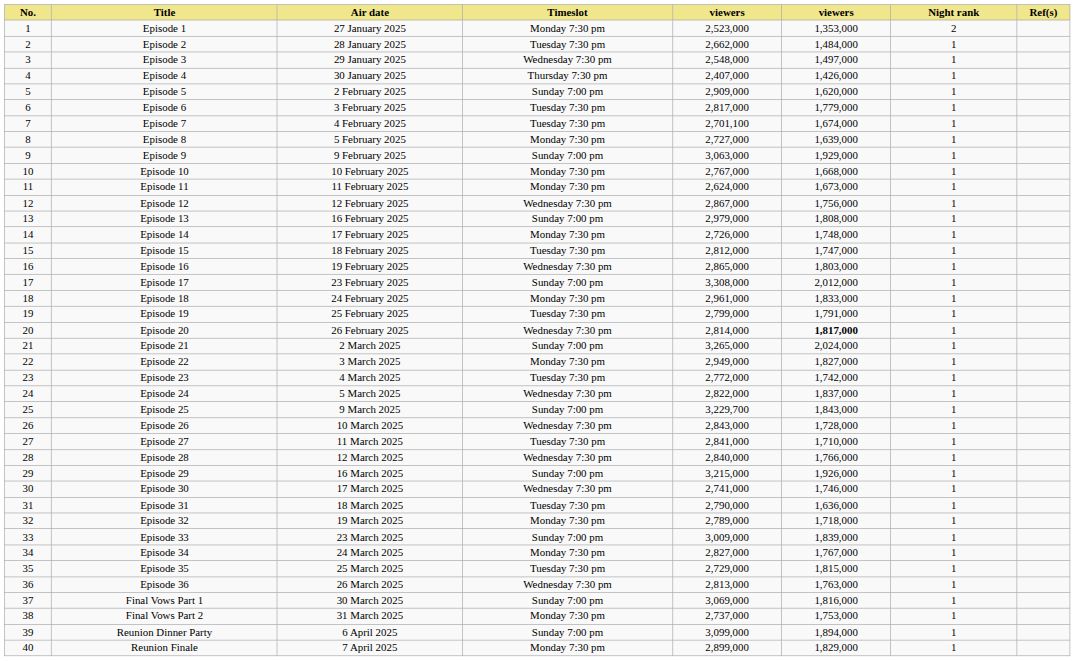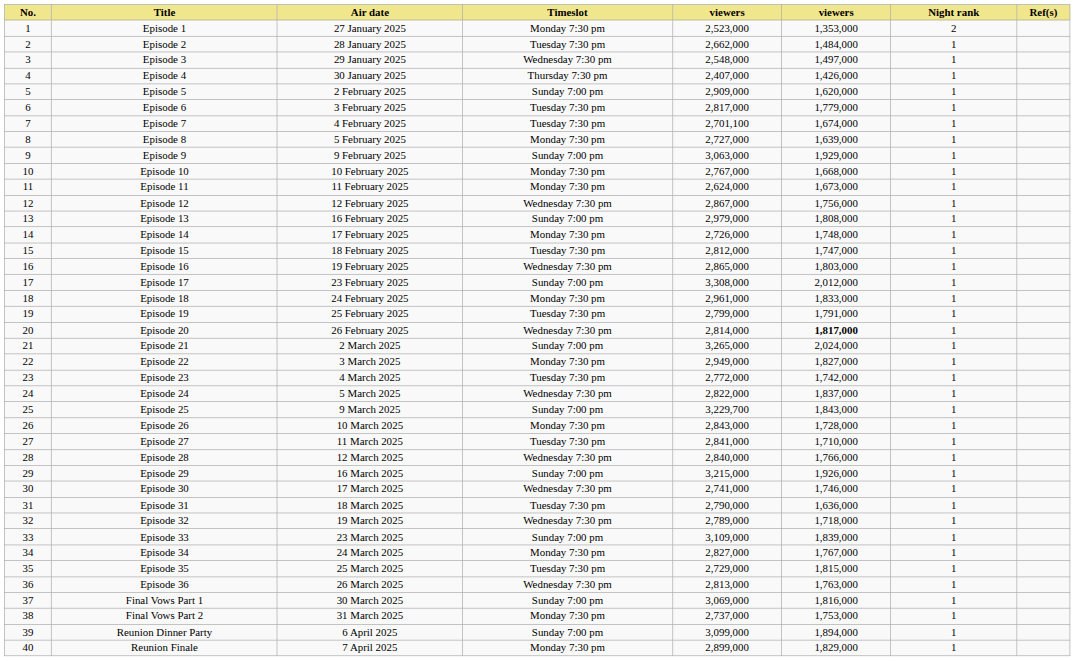 <table class="wikitable plainrowheaders" style="text-align:center; line-height:16px; width:99%;">
 <tr>
 <th scope="col" style="background:#F0E68C; color:black;">No.</th>
 <th scope="col" style="background:#F0E68C; color:black;">Title</th>
 <th scope="col" style="background:#F0E68C; color:black;">Air date</th>
 <th scope="col" style="background:#F0E68C; color:black;">Timeslot</th>
 <th style="background:#F0E68C; color:black;"> viewers</th>
 <th style="background:#F0E68C; color:black;"> viewers</th>
 <th style="background:#F0E68C; color:black;">Night rank</th>
 <th scope="col" style="background:#F0E68C; color:black; width:05%;">Ref(s)</th>
 </tr>
 <tr>
 <td>1</td>
 <td>Episode 1</td>
 <td>27 January 2025</td>
 <td>Monday 7:30 pm</td>
 <td>2,523,000</td>
 <td>1,353,000</td>
 <td>2</td>
 <td></td>
 </tr>
 <tr>
 <td>2</td>
 <td>Episode 2</td>
 <td>28 January 2025</td>
 <td>Tuesday 7:30 pm</td>
 <td>2,662,000</td>
 <td>1,484,000</td>
 <td>1</td>
 <td></td>
 </tr>
 <tr>
 <td>3</td>
 <td>Episode 3</td>
 <td>29 January 2025</td>
 <td>Wednesday 7:30 pm</td>
 <td>2,548,000</td>
 <td>1,497,000</td>
 <td>1</td>
 <td></td>
 </tr>
 <tr>
 <td>4</td>
 <td>Episode 4</td>
 <td>30 January 2025</td>
 <td>Thursday 7:30 pm</td>
 <td>2,407,000</td>
 <td>1,426,000</td>
 <td>1</td>
 <td></td>
 </tr>
 <tr>
 <td>5</td>
 <td>Episode 5</td>
 <td>2 February 2025</td>
 <td>Sunday 7:00 pm</td>
 <td>2,909,000</td>
 <td>1,620,000</td>
 <td>1</td>
 <td></td>
 </tr>
 <tr>
 <td>6</td>
 <td>Episode 6</td>
 <td>3 February 2025</td>
 <td>Tuesday 7:30 pm</td>
 <td>2,817,000</td>
 <td>1,779,000</td>
 <td>1</td>
 <td></td>
 </tr>
 <tr>
 <td>7</td>
 <td>Episode 7</td>
 <td>4 February 2025</td>
 <td>Tuesday 7:30 pm</td>
 <td>2,701,100</td>
 <td>1,674,000</td>
 <td>1</td>
 <td></td>
 </tr>
 <tr>
 <td>8</td>
 <td>Episode 8</td>
 <td>5 February 2025</td>
 <td>Monday 7:30 pm</td>
 <td>2,727,000</td>
 <td>1,639,000</td>
 <td>1</td>
 <td></td>
 </tr>
 <tr>
 <td>9</td>
 <td>Episode 9</td>
 <td>9 February 2025</td>
 <td>Sunday 7:00 pm</td>
 <td>3,063,000</td>
 <td>1,929,000</td>
 <td>1</td>
 <td></td>
 </tr>
 <tr>
 <td>10</td>
 <td>Episode 10</td>
 <td>10 February 2025</td>
 <td>Monday 7:30 pm</td>
 <td>2,767,000</td>
 <td>1,668,000</td>
 <td>1</td>
 <td></td>
 </tr>
 <tr>
 <td>11</td>
 <td>Episode 11</td>
 <td>11 February 2025</td>
 <td>Monday 7:30 pm</td>
 <td>2,624,000</td>
 <td>1,673,000</td>
 <td>1</td>
 <td></td>
 </tr>
 <tr>
 <td>12</td>
 <td>Episode 12</td>
 <td>12 February 2025</td>
 <td>Wednesday 7:30 pm</td>
 <td>2,867,000</td>
 <td>1,756,000</td>
 <td>1</td>
 <td></td>
 </tr>
 <tr>
 <td>13</td>
 <td>Episode 13</td>
 <td>16 February 2025</td>
 <td>Sunday 7:00 pm</td>
 <td>2,979,000</td>
 <td>1,808,000</td>
 <td>1</td>
 <td></td>
 </tr>
 <tr>
 <td>14</td>
 <td>Episode 14</td>
 <td>17 February 2025</td>
 <td>Monday 7:30 pm</td>
 <td>2,726,000</td>
 <td>1,748,000</td>
 <td>1</td>
 <td></td>
 </tr>
 <tr>
 <td>15</td>
 <td>Episode 15</td>
 <td>18 February 2025</td>
 <td>Tuesday 7:30 pm</td>
 <td>2,812,000</td>
 <td>1,747,000</td>
 <td>1</td>
 <td></td>
 </tr>
 <tr>
 <td>16</td>
 <td>Episode 16</td>
 <td>19 February 2025</td>
 <td>Wednesday 7:30 pm</td>
 <td>2,865,000</td>
 <td>1,803,000</td>
 <td>1</td>
 <td></td>
 </tr>
 <tr>
 <td>17</td>
 <td>Episode 17</td>
 <td>23 February 2025</td>
 <td>Sunday 7:00 pm</td>
 <td>3,308,000</td>
 <td>2,012,000</td>
 <td>1</td>
 <td></td>
 </tr>
 <tr>
 <td>18</td>
 <td>Episode 18</td>
 <td>24 February 2025</td>
 <td>Monday 7:30 pm</td>
 <td>2,961,000</td>
 <td>1,833,000</td>
 <td>1</td>
 <td></td>
 </tr>
 <tr>
 <td>19</td>
 <td>Episode 19</td>
 <td>25 February 2025</td>
 <td>Tuesday 7:30 pm</td>
 <td>2,799,000</td>
 <td>1,791,000</td>
 <td>1</td>
 <td></td>
 </tr>
 <tr>
 <td>20</td>
 <td>Episode 20</td>
 <td>26 February 2025</td>
 <td>Wednesday 7:30 pm</td>
 <td>2,814,000</td>
 <td><strong>1,817,000</strong></td>
 <td>1</td>
 <td></td>
 </tr>
 <tr>
 <td>21</td>
 <td>Episode 21</td>
 <td>2 March 2025</td>
 <td>Sunday 7:00 pm</td>
 <td>3,265,000</td>
 <td>2,024,000</td>
 <td>1</td>
 <td></td>
 </tr>
 <tr>
 <td>22</td>
 <td>Episode 22</td>
 <td>3 March 2025</td>
 <td>Monday 7:30 pm</td>
 <td>2,949,000</td>
 <td>1,827,000</td>
 <td>1</td>
 <td></td>
 </tr>
 <tr>
 <td>23</td>
 <td>Episode 23</td>
 <td>4 March 2025</td>
 <td>Tuesday 7:30 pm</td>
 <td>2,772,000</td>
 <td>1,742,000</td>
 <td>1</td>
 <td></td>
 </tr>
 <tr>
 <td>24</td>
 <td>Episode 24</td>
 <td>5 March 2025</td>
 <td>Wednesday 7:30 pm</td>
 <td>2,822,000</td>
 <td>1,837,000</td>
 <td>1</td>
 <td></td>
 </tr>
 <tr>
 <td>25</td>
 <td>Episode 25</td>
 <td>9 March 2025</td>
 <td>Sunday 7:00 pm</td>
 <td>3,229,700</td>
 <td>1,843,000</td>
 <td>1</td>
 <td></td>
 </tr>
 <tr>
 <td>26</td>
 <td>Episode 26</td>
 <td>10 March 2025</td>
-<td>Wednesday 7:30 pm</td>
+<td>Monday 7:30 pm</td>
 <td>2,843,000</td>
 <td>1,728,000</td>
 <td>1</td>
 <td></td>
 </tr>
 <tr>
 <td>27</td>
 <td>Episode 27</td>
 <td>11 March 2025</td>
 <td>Tuesday 7:30 pm</td>
 <td>2,841,000</td>
 <td>1,710,000</td>
 <td>1</td>
 <td></td>
 </tr>
 <tr>
 <td>28</td>
 <td>Episode 28</td>
 <td>12 March 2025</td>
 <td>Wednesday 7:30 pm</td>
 <td>2,840,000</td>
 <td>1,766,000</td>
 <td>1</td>
 <td></td>
 </tr>
 <tr>
 <td>29</td>
 <td>Episode 29</td>
 <td>16 March 2025</td>
 <td>Sunday 7:00 pm</td>
 <td>3,215,000</td>
 <td>1,926,000</td>
 <td>1</td>
 <td></td>
 </tr>
 <tr>
 <td>30</td>
 <td>Episode 30</td>
 <td>17 March 2025</td>
 <td>Wednesday 7:30 pm</td>
 <td>2,741,000</td>
 <td>1,746,000</td>
 <td>1</td>
 <td></td>
 </tr>
 <tr>
 <td>31</td>
 <td>Episode 31</td>
 <td>18 March 2025</td>
 <td>Tuesday 7:30 pm</td>
 <td>2,790,000</td>
 <td>1,636,000</td>
 <td>1</td>
 <td></td>
 </tr>
 <tr>
 <td>32</td>
 <td>Episode 32</td>
 <td>19 March 2025</td>
-<td>Monday 7:30 pm</td>
+<td>Wednesday 7:30 pm</td>
 <td>2,789,000</td>
 <td>1,718,000</td>
 <td>1</td>
 <td></td>
 </tr>
 <tr>
 <td>33</td>
 <td>Episode 33</td>
 <td>23 March 2025</td>
 <td>Sunday 7:00 pm</td>
-<td>3,009,000</td>
+<td>3,109,000</td>
 <td>1,839,000</td>
 <td>1</td>
 <td></td>
 </tr>
 <tr>
 <td>34</td>
 <td>Episode 34</td>
 <td>24 March 2025</td>
 <td>Monday 7:30 pm</td>
 <td>2,827,000</td>
 <td>1,767,000</td>
 <td>1</td>
 <td></td>
 </tr>
 <tr>
 <td>35</td>
 <td>Episode 35</td>
 <td>25 March 2025</td>
 <td>Tuesday 7:30 pm</td>
 <td>2,729,000</td>
 <td>1,815,000</td>
 <td>1</td>
 <td></td>
 </tr>
 <tr>
 <td>36</td>
 <td>Episode 36</td>
 <td>26 March 2025</td>
 <td>Wednesday 7:30 pm</td>
 <td>2,813,000</td>
 <td>1,763,000</td>
 <td>1</td>
 <td></td>
 </tr>
 <tr>
 <td>37</td>
 <td>Final Vows Part 1</td>
 <td>30 March 2025</td>
 <td>Sunday 7:00 pm</td>
 <td>3,069,000</td>
 <td>1,816,000</td>
 <td>1</td>
 <td></td>
 </tr>
 <tr>
 <td>38</td>
 <td>Final Vows Part 2</td>
 <td>31 March 2025</td>
 <td>Monday 7:30 pm</td>
 <td>2,737,000</td>
 <td>1,753,000</td>
 <td>1</td>
 <td></td>
 </tr>
 <tr>
 <td>39</td>
 <td>Reunion Dinner Party</td>
 <td>6 April 2025</td>
 <td>Sunday 7:00 pm</td>
 <td>3,099,000</td>
 <td>1,894,000</td>
 <td>1</td>
 <td></td>
 </tr>
 <tr>
 <td>40</td>
 <td>Reunion Finale</td>
 <td>7 April 2025</td>
 <td>Monday 7:30 pm</td>
 <td>2,899,000</td>
 <td>1,829,000</td>
 <td>1</td>
 <td></td>
 </tr>
 </table>
